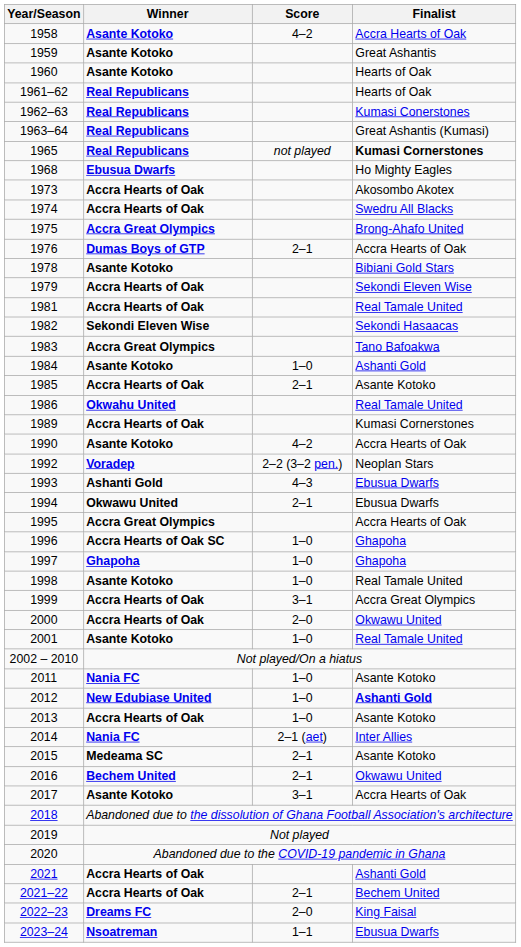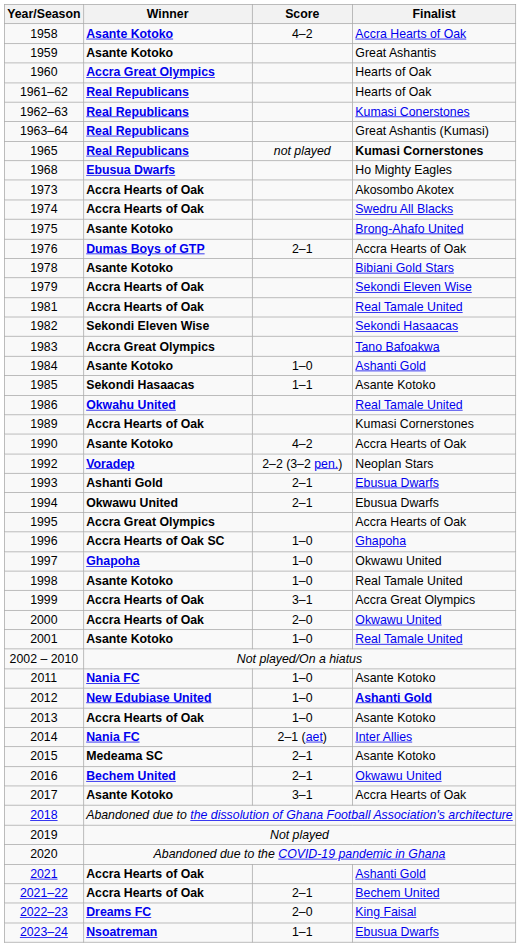 <table class=wikitable>
 <tr>
 <th>Year/Season</th>
 <th>Winner</th>
 <th>Score</th>
 <th>Finalist</th>
 </tr>
 <tr>
 <td align="center">1958</td>
 <td><strong><a href='#'>Asante Kotoko</a></strong></td>
 <td align="center">4–2</td>
 <td><a href='#'>Accra Hearts of Oak</a></td>
 </tr>
 <tr>
 <td align="center">1959</td>
 <td><strong>Asante Kotoko</strong></td>
 <td></td>
 <td>Great Ashantis</td>
 </tr>
 <tr>
 <td align="center">1960</td>
-<td><strong>Asante Kotoko</strong></td>
+<td><strong><a href='#'>Accra Great Olympics</a></strong></td>
 <td></td>
 <td>Hearts of Oak</td>
 </tr>
 <tr>
 <td align="center">1961–62</td>
 <td><strong><a href='#'>Real Republicans</a></strong></td>
 <td></td>
 <td>Hearts of Oak</td>
 </tr>
 <tr>
 <td align="center">1962–63</td>
 <td><strong><a href='#'>Real Republicans</a></strong></td>
 <td></td>
 <td><a href='#'>Kumasi Conerstones</a></td>
 </tr>
 <tr>
 <td align="center">1963–64</td>
 <td><strong><a href='#'>Real Republicans</a></strong></td>
 <td></td>
 <td>Great Ashantis (Kumasi)</td>
 </tr>
 <tr>
 <td align="center">1965</td>
 <td><strong><a href='#'>Real Republicans</a></strong></td>
 <td align="center"><em>not played</em></td>
 <td><strong>Kumasi Cornerstones</strong></td>
 </tr>
 <tr>
 <td align="center">1968</td>
 <td><strong><a href='#'>Ebusua Dwarfs</a></strong></td>
 <td></td>
 <td>Ho Mighty Eagles</td>
 </tr>
 <tr>
 <td align="center">1973</td>
 <td><strong>Accra Hearts of Oak</strong></td>
 <td></td>
 <td>Akosombo Akotex</td>
 </tr>
 <tr>
 <td align="center">1974</td>
 <td><strong>Accra Hearts of Oak</strong></td>
 <td></td>
 <td><a href='#'>Swedru All Blacks</a></td>
 </tr>
 <tr>
 <td align="center">1975</td>
-<td><strong><a href='#'>Accra Great Olympics</a></strong></td>
+<td><strong>Asante Kotoko</strong></td>
 <td></td>
 <td><a href='#'>Brong-Ahafo United</a></td>
 </tr>
 <tr>
 <td align="center">1976</td>
 <td><strong><a href='#'>Dumas Boys of GTP</a></strong></td>
 <td align="center">2–1</td>
 <td>Accra Hearts of Oak</td>
 </tr>
 <tr>
 <td align="center">1978</td>
 <td><strong>Asante Kotoko</strong></td>
 <td></td>
 <td><a href='#'>Bibiani Gold Stars</a></td>
 </tr>
 <tr>
 <td align="center">1979</td>
 <td><strong>Accra Hearts of Oak</strong></td>
 <td></td>
 <td><a href='#'>Sekondi Eleven Wise</a></td>
 </tr>
 <tr>
 <td align="center">1981</td>
 <td><strong>Accra Hearts of Oak</strong></td>
 <td></td>
 <td><a href='#'>Real Tamale United</a></td>
 </tr>
 <tr>
 <td align="center">1982</td>
 <td><strong>Sekondi Eleven Wise</strong></td>
 <td></td>
 <td><a href='#'>Sekondi Hasaacas</a></td>
 </tr>
 <tr>
 <td align="center">1983</td>
 <td><strong>Accra Great Olympics</strong></td>
 <td></td>
 <td><a href='#'>Tano Bafoakwa</a></td>
 </tr>
 <tr>
 <td align="center">1984</td>
 <td><strong>Asante Kotoko</strong></td>
 <td align="center">1–0</td>
 <td><a href='#'>Ashanti Gold</a></td>
 </tr>
 <tr>
 <td align="center">1985</td>
-<td><strong>Accra Hearts of Oak</strong></td>
-<td align="center">2–1</td>
+<td><strong>Sekondi Hasaacas</strong></td>
+<td align="center">1–1 </td>
 <td>Asante Kotoko</td>
 </tr>
 <tr>
 <td align="center">1986</td>
 <td><strong><a href='#'>Okwahu United</a></strong></td>
 <td></td>
 <td><a href='#'>Real Tamale United</a></td>
 </tr>
 <tr>
 <td align="center">1989</td>
 <td><strong>Accra Hearts of Oak</strong></td>
 <td></td>
 <td>Kumasi Cornerstones</td>
 </tr>
 <tr>
 <td align="center">1990</td>
 <td><strong>Asante Kotoko</strong></td>
 <td align="center">4–2</td>
 <td>Accra Hearts of Oak</td>
 </tr>
 <tr>
 <td align="center">1992</td>
 <td><strong><a href='#'>Voradep</a></strong></td>
 <td align="center">2–2 (3–2 <a href='#'>pen.</a>)</td>
 <td>Neoplan Stars</td>
 </tr>
 <tr>
 <td align="center">1993</td>
 <td><strong>Ashanti Gold</strong></td>
-<td align="center">4–3</td>
+<td align="center">2–1</td>
 <td><a href='#'>Ebusua Dwarfs</a></td>
 </tr>
 <tr>
 <td align="center">1994</td>
 <td><strong>Okwawu United</strong></td>
 <td align="center">2–1</td>
 <td>Ebusua Dwarfs</td>
 </tr>
 <tr>
 <td align="center">1995</td>
 <td><strong>Accra Great Olympics</strong></td>
 <td></td>
 <td>Accra Hearts of Oak</td>
 </tr>
 <tr>
 <td align="center">1996</td>
 <td><strong>Accra Hearts of Oak SC</strong></td>
 <td align="center">1–0</td>
 <td><a href='#'>Ghapoha</a></td>
 </tr>
 <tr>
 <td align="center">1997</td>
 <td><strong><a href='#'>Ghapoha</a></strong></td>
 <td align="center">1–0</td>
-<td><a href='#'>Ghapoha</a></td>
+<td>Okwawu United</td>
 </tr>
 <tr>
 <td align="center">1998</td>
 <td><strong>Asante Kotoko</strong></td>
 <td align="center">1–0</td>
 <td>Real Tamale United</td>
 </tr>
 <tr>
 <td align="center">1999</td>
 <td><strong>Accra Hearts of Oak</strong></td>
 <td align="center">3–1</td>
 <td>Accra Great Olympics</td>
 </tr>
 <tr>
 <td align="center">2000</td>
 <td><strong>Accra Hearts of Oak</strong></td>
 <td align="center">2–0</td>
 <td><a href='#'>Okwawu United</a></td>
 </tr>
 <tr>
 <td align="center">2001</td>
 <td><strong>Asante Kotoko</strong></td>
 <td align="center">1–0</td>
 <td><a href='#'>Real Tamale United</a></td>
 </tr>
 <tr>
 <td align="center">2002 – 2010</td>
 <td align="center" colspan="3"><em>Not played/On a hiatus</em></td>
 </tr>
 <tr>
 <td align="center">2011</td>
 <td><strong><a href='#'>Nania FC</a></strong></td>
 <td align="center">1–0</td>
 <td>Asante Kotoko</td>
 </tr>
 <tr>
 <td align="center">2012</td>
 <td><strong><a href='#'>New Edubiase United</a></strong></td>
 <td align="center">1–0</td>
 <td><strong><a href='#'>Ashanti Gold</a></strong></td>
 </tr>
 <tr>
 <td align="center">2013</td>
 <td><strong>Accra Hearts of Oak</strong></td>
 <td align="center">1–0</td>
 <td>Asante Kotoko</td>
 </tr>
 <tr>
 <td align="center">2014</td>
 <td><strong><a href='#'>Nania FC</a></strong></td>
 <td align="center">2–1 (<a href='#'>aet</a>)</td>
 <td><a href='#'>Inter Allies</a></td>
 </tr>
 <tr>
 <td align="center">2015</td>
 <td><strong>Medeama SC</strong></td>
 <td align="center">2–1</td>
 <td>Asante Kotoko</td>
 </tr>
 <tr>
 <td align="center">2016</td>
 <td><strong><a href='#'>Bechem United</a></strong></td>
 <td align="center">2–1</td>
 <td><a href='#'>Okwawu United</a></td>
 </tr>
 <tr>
 <td align="center">2017</td>
 <td><strong>Asante Kotoko</strong></td>
 <td align="center">3–1</td>
 <td>Accra Hearts of Oak</td>
 </tr>
 <tr>
 <td align="center"><a href='#'>2018</a></td>
 <td colspan="3" align="center"><em>Abandoned due to <a href='#'>the dissolution of Ghana Football Association's architecture</a></em></td>
 </tr>
 <tr>
 <td align="center">2019</td>
 <td align=center colspan="3"><em>Not played</em></td>
 </tr>
 <tr>
 <td align="center">2020</td>
 <td align="center" colspan="3"><em>Abandoned due to the <a href='#'>COVID-19 pandemic in Ghana</a></em></td>
 </tr>
 <tr>
 <td align="center"><a href='#'>2021</a></td>
 <td><strong>Accra Hearts of Oak</strong></td>
 <td></td>
 <td><a href='#'>Ashanti Gold</a></td>
 </tr>
 <tr>
 <td align="center"><a href='#'>2021–22</a></td>
 <td><strong>Accra Hearts of Oak</strong></td>
 <td align="center">2–1</td>
 <td><a href='#'>Bechem United</a></td>
 </tr>
 <tr>
 <td align="center"><a href='#'>2022–23</a></td>
 <td><strong><a href='#'>Dreams FC</a></strong></td>
 <td align="center">2–0</td>
 <td><a href='#'>King Faisal</a></td>
 </tr>
 <tr>
 <td align="center"><a href='#'>2023–24</a></td>
 <td><strong><a href='#'>Nsoatreman</a></strong></td>
 <td align="center">1–1 </td>
 <td><a href='#'>Ebusua Dwarfs</a></td>
 </tr>
 </table>
